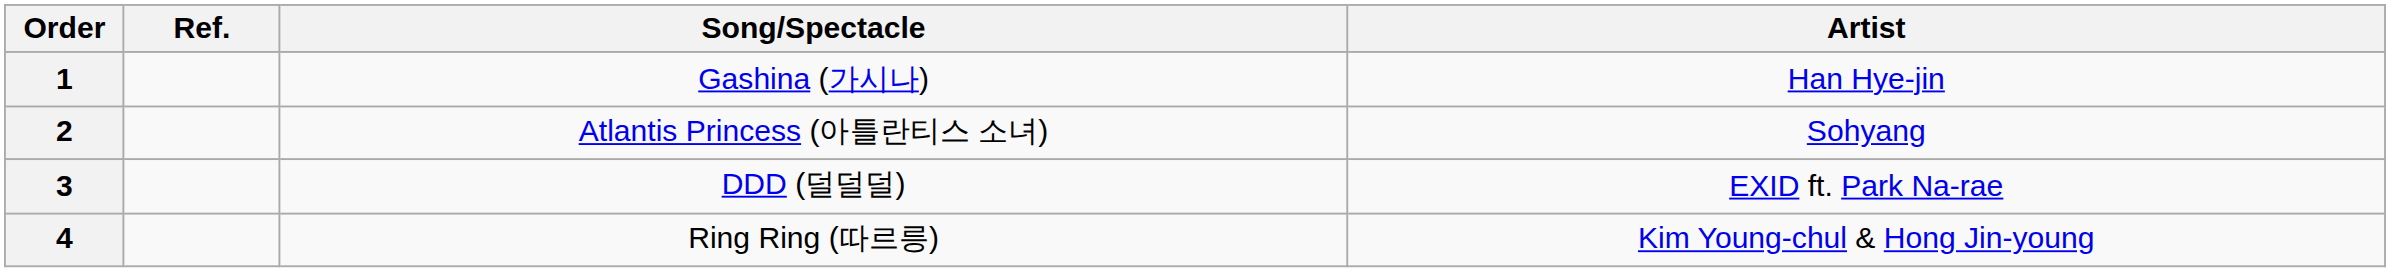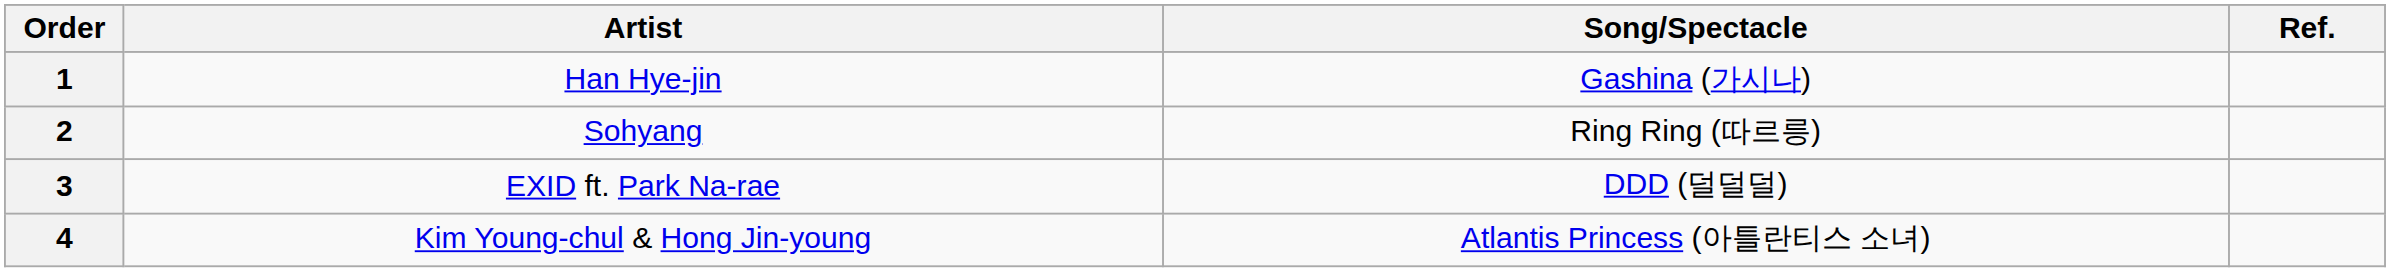 <table class="wikitable" style="text-align:center; width:80%;">
 <tr>
 <th width="5%">Order</th>
+<th>Artist</th>
+<th>Song/Spectacle</th>
 <th>Ref.</th>
-<th>Song/Spectacle</th>
-<th>Artist</th>
 </tr>
 <tr>
 <th>1</th>
+<td><a href='#'>Han Hye-jin</a></td>
+<td><a href='#'>Gashina</a> (<a href='#'>가시나</a>)<br></td>
 <td></td>
-<td><a href='#'>Gashina</a> (<a href='#'>가시나</a>)<br></td>
-<td><a href='#'>Han Hye-jin</a></td>
 </tr>
 <tr>
 <th>2</th>
+<td><a href='#'>Sohyang</a></td>
+<td>Ring Ring (따르릉)</td>
 <td></td>
-<td><a href='#'>Atlantis Princess</a> (아틀란티스 소녀)<br></td>
-<td><a href='#'>Sohyang</a></td>
 </tr>
 <tr>
 <th>3</th>
+<td><a href='#'>EXID</a> ft. <a href='#'>Park Na-rae</a></td>
+<td><a href='#'>DDD</a> (덜덜덜)</td>
 <td></td>
-<td><a href='#'>DDD</a> (덜덜덜)</td>
-<td><a href='#'>EXID</a> ft. <a href='#'>Park Na-rae</a></td>
 </tr>
 <tr>
 <th>4</th>
+<td><a href='#'>Kim Young-chul</a> & <a href='#'>Hong Jin-young</a></td>
+<td><a href='#'>Atlantis Princess</a> (아틀란티스 소녀)<br></td>
 <td></td>
-<td>Ring Ring (따르릉)</td>
-<td><a href='#'>Kim Young-chul</a> & <a href='#'>Hong Jin-young</a></td>
 </tr>
 </table>
